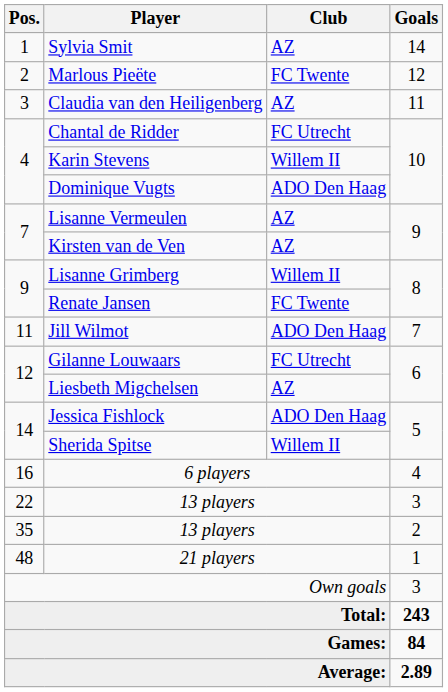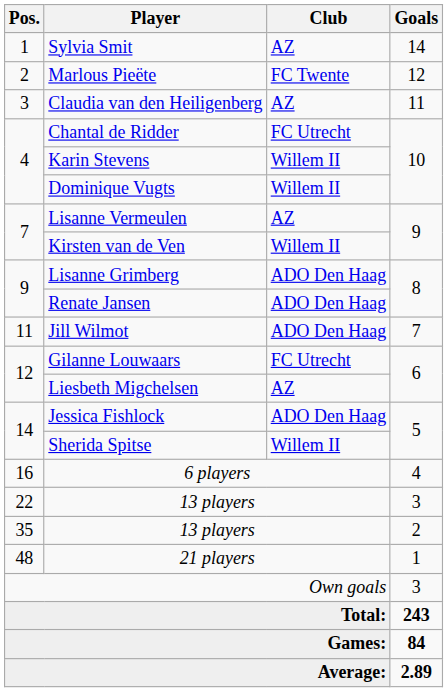 <table class="wikitable">
 <tr>
 <th>Pos.</th>
 <th>Player</th>
 <th>Club</th>
 <th>Goals</th>
 </tr>
 <tr>
 <td rowspan=1 align="center">1</td>
 <td> <a href='#'>Sylvia Smit</a></td>
 <td><a href='#'>AZ</a></td>
 <td rowspan=1 align="center">14</td>
 </tr>
 <tr>
 <td rowspan=1 align="center">2</td>
 <td> <a href='#'>Marlous Pieëte</a></td>
 <td><a href='#'>FC Twente</a></td>
 <td rowspan=1 align="center">12</td>
 </tr>
 <tr>
 <td rowspan=1 align="center">3</td>
 <td> <a href='#'>Claudia van den Heiligenberg</a></td>
 <td><a href='#'>AZ</a></td>
 <td rowspan=1 align="center">11</td>
 </tr>
 <tr>
 <td rowspan=3 align="center">4</td>
 <td> <a href='#'>Chantal de Ridder</a></td>
 <td><a href='#'>FC Utrecht</a></td>
 <td rowspan=3 align="center">10</td>
 </tr>
 <tr>
 <td> <a href='#'>Karin Stevens</a></td>
 <td><a href='#'>Willem II</a></td>
 </tr>
 <tr>
 <td> <a href='#'>Dominique Vugts</a></td>
-<td><a href='#'>ADO Den Haag</a></td>
+<td><a href='#'>Willem II</a></td>
 </tr>
 <tr>
 <td rowspan=2 align="center">7</td>
 <td> <a href='#'>Lisanne Vermeulen</a></td>
 <td><a href='#'>AZ</a></td>
 <td rowspan=2 align="center">9</td>
 </tr>
 <tr>
 <td> <a href='#'>Kirsten van de Ven</a></td>
-<td><a href='#'>AZ</a></td>
+<td><a href='#'>Willem II</a></td>
 </tr>
 <tr>
 <td rowspan=2 align="center">9</td>
 <td> <a href='#'>Lisanne Grimberg</a></td>
-<td><a href='#'>Willem II</a></td>
+<td><a href='#'>ADO Den Haag</a></td>
 <td rowspan=2 align="center">8</td>
 </tr>
 <tr>
 <td> <a href='#'>Renate Jansen</a></td>
-<td><a href='#'>FC Twente</a></td>
+<td><a href='#'>ADO Den Haag</a></td>
 </tr>
 <tr>
 <td rowspan=1 align="center">11</td>
 <td> <a href='#'>Jill Wilmot</a></td>
 <td><a href='#'>ADO Den Haag</a></td>
 <td rowspan=1 align="center">7</td>
 </tr>
 <tr>
 <td rowspan=2 align="center">12</td>
 <td> <a href='#'>Gilanne Louwaars</a></td>
 <td><a href='#'>FC Utrecht</a></td>
 <td rowspan=2 align="center">6</td>
 </tr>
 <tr>
 <td> <a href='#'>Liesbeth Migchelsen</a></td>
 <td><a href='#'>AZ</a></td>
 </tr>
 <tr>
 <td rowspan=2 align="center">14</td>
 <td> <a href='#'>Jessica Fishlock</a></td>
 <td><a href='#'>ADO Den Haag</a></td>
 <td rowspan=2 align="center">5</td>
 </tr>
 <tr>
 <td> <a href='#'>Sherida Spitse</a></td>
 <td><a href='#'>Willem II</a></td>
 </tr>
 <tr>
 <td rowspan=1 align="center">16</td>
 <td colspan=2 align="center"><em>6 players</em></td>
 <td rowspan=1 align="center">4</td>
 </tr>
 <tr>
 <td rowspan=1 align="center">22</td>
 <td colspan=2 align="center"><em>13 players</em></td>
 <td rowspan=1 align="center">3</td>
 </tr>
 <tr>
 <td rowspan=1 align="center">35</td>
 <td colspan=2 align="center"><em>13 players</em></td>
 <td rowspan=1 align="center">2</td>
 </tr>
 <tr>
 <td rowspan=1 align="center">48</td>
 <td colspan=2 align="center"><em>21 players</em></td>
 <td rowspan=1 align="center">1</td>
 </tr>
 <tr>
 <td colspan=3 align="right"><em>Own goals</em></td>
 <td rowspan=1 align="center">3</td>
 </tr>
 <tr>
 <td bgcolor="#EFEFEF" colspan=3 align="right"><strong>Total:</strong></td>
 <td align="center"><strong>243</strong></td>
 </tr>
 <tr>
 <td bgcolor="#EFEFEF" colspan=3 align="right"><strong>Games:</strong></td>
 <td align="center"><strong>84</strong></td>
 </tr>
 <tr>
 <td bgcolor="#EFEFEF" colspan=3 align="right"><strong>Average:</strong></td>
 <td align="center"><strong>2.89</strong></td>
 </tr>
 </table>
